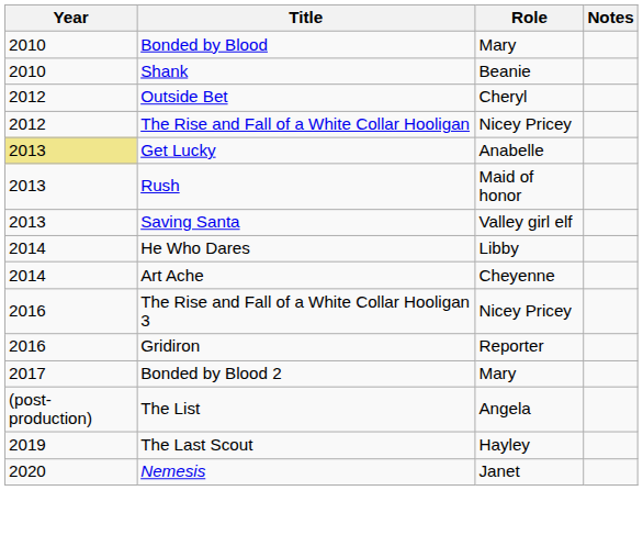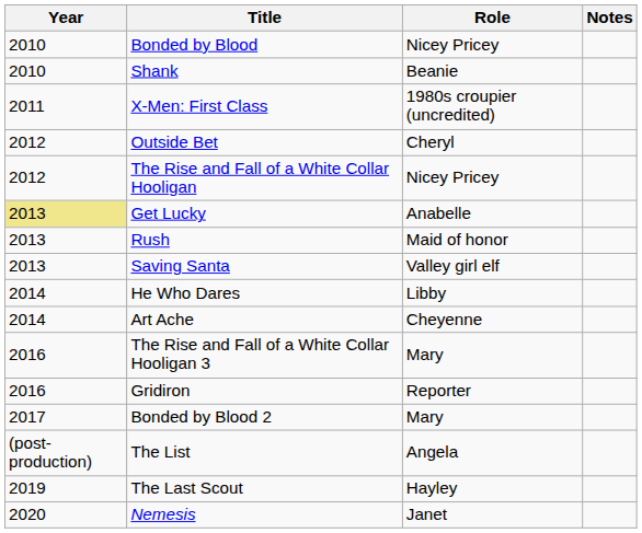 <table class="wikitable sortable">
 <tr>
 <th>Year</th>
 <th>Title</th>
 <th>Role</th>
 <th class="unsortable">Notes</th>
 </tr>
 <tr>
 <td>2010</td>
 <td><a href='#'>Bonded by Blood</a></td>
-<td>Mary</td>
+<td>Nicey Pricey</td>
 <td></td>
 </tr>
 <tr>
 <td>2010</td>
 <td><a href='#'>Shank</a></td>
 <td>Beanie</td>
+<td></td>
+</tr>
+<tr>
+<td>2011</td>
+<td><a href='#'>X-Men: First Class</a></td>
+<td>1980s croupier (uncredited)</td>
 <td></td>
 </tr>
 <tr>
 <td>2012</td>
 <td><a href='#'>Outside Bet</a></td>
 <td>Cheryl</td>
 <td></td>
 </tr>
 <tr>
 <td>2012</td>
 <td><a href='#'>The Rise and Fall of a White Collar Hooligan</a></td>
 <td>Nicey Pricey</td>
 <td></td>
 </tr>
 <tr>
 <td style="background: khaki;">2013</td>
 <td><a href='#'>Get Lucky</a></td>
 <td>Anabelle</td>
 <td></td>
 </tr>
 <tr>
 <td>2013</td>
 <td><a href='#'>Rush</a></td>
 <td>Maid of honor</td>
 <td></td>
 </tr>
 <tr>
 <td>2013</td>
 <td><a href='#'>Saving Santa</a></td>
 <td>Valley girl elf</td>
 <td></td>
 </tr>
 <tr>
 <td>2014</td>
 <td>He Who Dares</td>
 <td>Libby</td>
 <td></td>
 </tr>
 <tr>
 <td>2014</td>
 <td>Art Ache</td>
 <td>Cheyenne</td>
 <td></td>
 </tr>
 <tr>
 <td>2016</td>
 <td>The Rise and Fall of a White Collar Hooligan 3</td>
-<td>Nicey Pricey</td>
+<td>Mary</td>
 <td></td>
 </tr>
 <tr>
 <td>2016</td>
 <td>Gridiron</td>
 <td>Reporter</td>
 <td></td>
 </tr>
 <tr>
 <td>2017</td>
 <td>Bonded by Blood 2</td>
 <td>Mary</td>
 <td></td>
 </tr>
 <tr>
 <td>(post-production)</td>
 <td>The List</td>
 <td>Angela</td>
 <td></td>
 </tr>
 <tr>
 <td>2019</td>
 <td>The Last Scout</td>
 <td>Hayley </td>
 <td></td>
 </tr>
 <tr>
 <td>2020</td>
 <td><em><a href='#'>Nemesis</a></em></td>
 <td>Janet</td>
 <td></td>
 </tr>
 </table>
